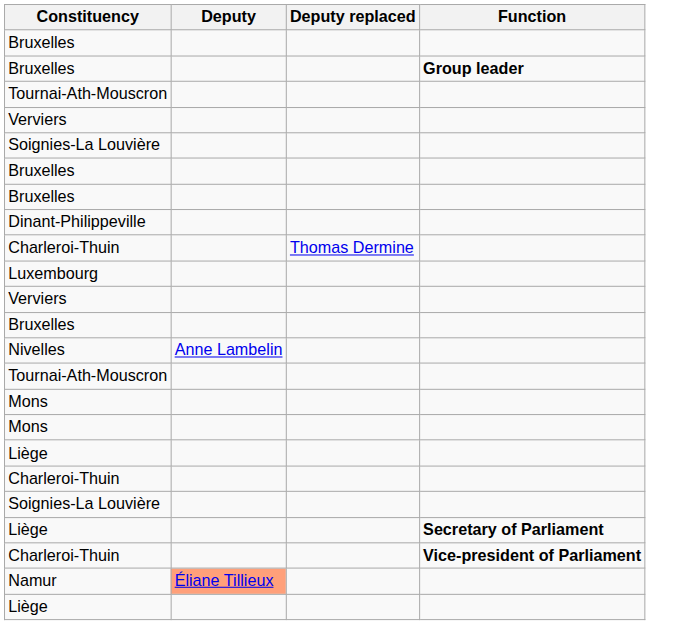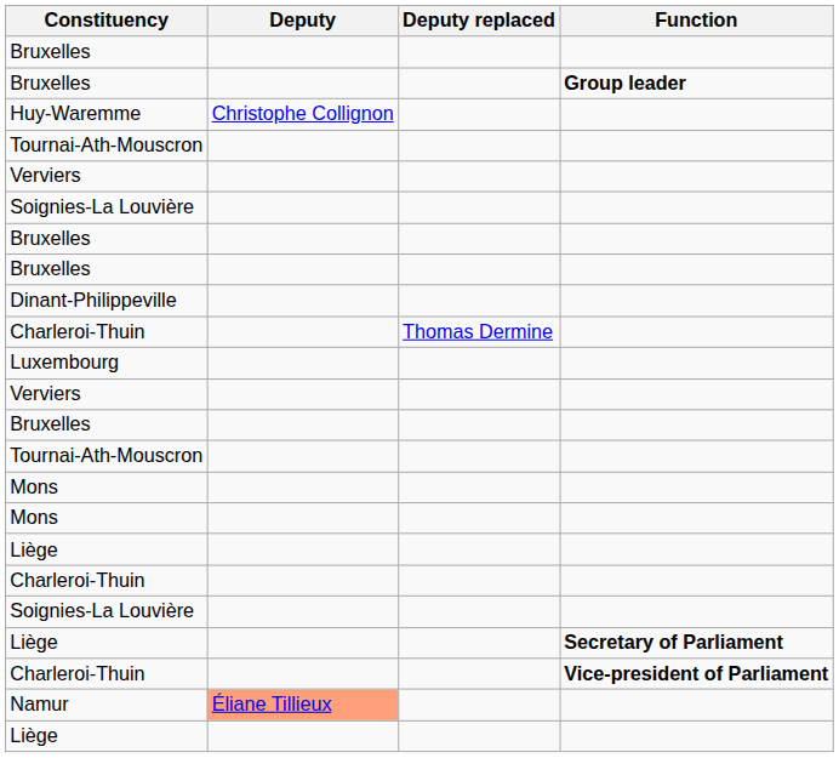 <table class="wikitable">
 <tr>
 <th>Constituency</th>
 <th>Deputy</th>
 <th><strong>Deputy replaced</strong></th>
 <th>Function</th>
 </tr>
 <tr>
 <td>Bruxelles</td>
 <td></td>
 <td></td>
 <td></td>
 </tr>
 <tr>
 <td>Bruxelles</td>
 <td></td>
 <td></td>
 <td><strong>Group leader</strong></td>
+</tr>
+<tr>
+<td>Huy-Waremme</td>
+<td><a href='#'>Christophe Collignon</a></td>
+<td></td>
+<td></td>
 </tr>
 <tr>
 <td>Tournai-Ath-Mouscron</td>
 <td></td>
 <td></td>
 <td></td>
 </tr>
 <tr>
 <td>Verviers</td>
 <td></td>
 <td></td>
 <td></td>
 </tr>
 <tr>
 <td>Soignies-La Louvière</td>
 <td></td>
 <td></td>
 <td></td>
 </tr>
 <tr>
 <td>Bruxelles</td>
 <td></td>
 <td></td>
 <td></td>
 </tr>
 <tr>
 <td>Bruxelles</td>
 <td></td>
 <td></td>
 <td></td>
 </tr>
 <tr>
 <td>Dinant-Philippeville</td>
 <td></td>
 <td></td>
 <td></td>
 </tr>
 <tr>
 <td>Charleroi-Thuin</td>
 <td></td>
 <td><a href='#'>Thomas Dermine</a></td>
 <td></td>
 </tr>
 <tr>
 <td>Luxembourg</td>
 <td></td>
 <td></td>
 <td></td>
 </tr>
 <tr>
 <td>Verviers</td>
 <td></td>
 <td></td>
 <td></td>
 </tr>
 <tr>
 <td>Bruxelles</td>
 <td></td>
-<td></td>
-<td></td>
-</tr>
-<tr>
-<td>Nivelles</td>
-<td><a href='#'>Anne Lambelin</a></td>
 <td></td>
 <td></td>
 </tr>
 <tr>
 <td>Tournai-Ath-Mouscron</td>
 <td></td>
 <td></td>
 <td></td>
 </tr>
 <tr>
 <td>Mons</td>
 <td></td>
 <td></td>
 <td></td>
 </tr>
 <tr>
 <td>Mons</td>
 <td></td>
 <td></td>
 <td></td>
 </tr>
 <tr>
 <td>Liège</td>
 <td></td>
 <td></td>
 <td></td>
 </tr>
 <tr>
 <td>Charleroi-Thuin</td>
 <td></td>
 <td></td>
 <td></td>
 </tr>
 <tr>
 <td>Soignies-La Louvière</td>
 <td></td>
 <td></td>
 <td></td>
 </tr>
 <tr>
 <td>Liège</td>
 <td></td>
 <td></td>
 <td><strong>Secretary of Parliament</strong></td>
 </tr>
 <tr>
 <td>Charleroi-Thuin</td>
 <td></td>
 <td></td>
 <td><strong>Vice-president of Parliament</strong></td>
 </tr>
 <tr>
 <td>Namur</td>
 <td style="background: lightsalmon;"><a href='#'>Éliane Tillieux</a></td>
 <td></td>
 <td></td>
 </tr>
 <tr>
 <td>Liège</td>
 <td></td>
 <td></td>
 <td></td>
 </tr>
 </table>
